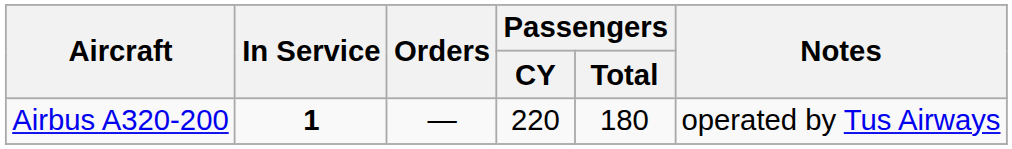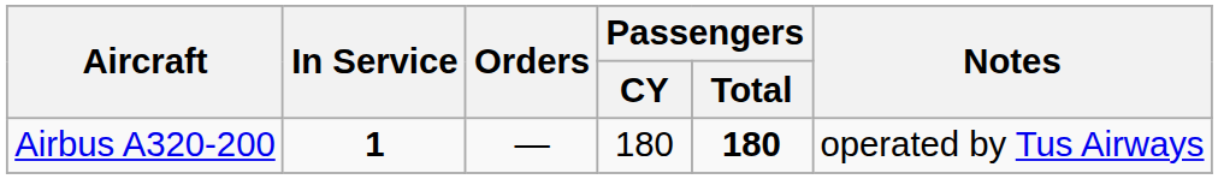 <table class="wikitable" style="border-collapse:collapse;text-align:center;margin:auto;">
 <tr>
 <th rowspan="2">Aircraft</th>
 <th rowspan="2">In Service</th>
 <th rowspan="2">Orders</th>
 <th colspan="2">Passengers</th>
 <th rowspan="2">Notes</th>
 </tr>
 <tr>
 <th><abbr>CY</abbr></th>
 <th>Total</th>
 </tr>
 <tr>
 <td><a href='#'>Airbus A320-200</a></td>
 <td><strong>1</strong></td>
 <td>—</td>
-<td>220</td>
 <td>180</td>
+<td><strong>180</strong></td>
 <td>operated by <a href='#'>Tus Airways</a></td>
 </tr>
 </table>
